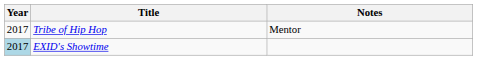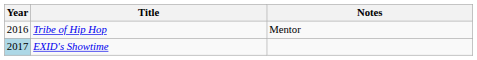 <table class="wikitable" style="width:700px">
 <tr>
 <th width=10>Year</th>
 <th scope="col">Title</th>
 <th width= 300>Notes</th>
 </tr>
 <tr>
-<td>2017</td>
+<td>2016</td>
 <td><em><a href='#'>Tribe of Hip Hop</a></em></td>
 <td>Mentor</td>
 </tr>
 <tr>
 <td style="background: lightblue;">2017</td>
 <td><em><a href='#'>EXID's Showtime</a></em></td>
 <td></td>
 </tr>
 </table>
